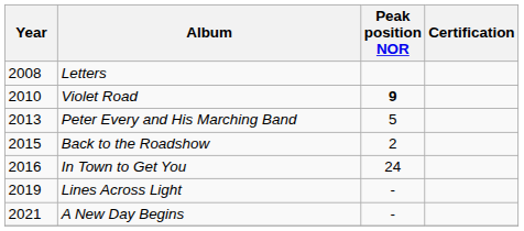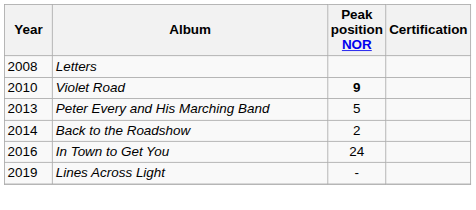 <table class="wikitable">
 <tr>
 <th width="50">Year</th>
 <th width="320">Album</th>
 <th>Peak<br>position<br><a href='#'>NOR</a><br></th>
 <th>Certification</th>
 </tr>
 <tr>
 <td align="left">2008</td>
 <td align="left"><em>Letters</em></td>
 <td align="center"></td>
 <td></td>
 </tr>
 <tr>
 <td align="left">2010</td>
 <td align="left"><em>Violet Road</em></td>
 <td align="center"><strong>9</strong></td>
 <td></td>
 </tr>
 <tr>
 <td align="left">2013</td>
 <td align="left"><em>Peter Every and His Marching Band</em></td>
 <td align="center">5</td>
 <td></td>
 </tr>
 <tr>
-<td align="left">2015</td>
+<td align="left">2014</td>
 <td align="left"><em>Back to the Roadshow</em></td>
 <td align="center">2</td>
 <td></td>
 </tr>
 <tr>
 <td align="left">2016</td>
 <td align="left"><em>In Town to Get You</em></td>
 <td align="center">24</td>
 <td></td>
 </tr>
 <tr>
 <td align="left">2019</td>
 <td align="left"><em>Lines Across Light</em></td>
 <td align="center">-</td>
 <td></td>
 </tr>
 <tr>
-<td align="left">2021</td>
-<td align="left"><em>A New Day Begins</em></td>
-<td align="center">-</td>
-<td></td>
-</tr>
-<tr>
 </tr>
 </table>
